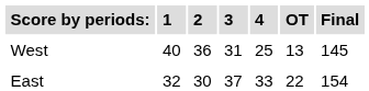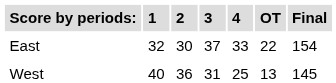 <table cellpadding=5>
 <tr bgcolor="#dddddd">
 <td><strong>Score by periods:</strong></td>
 <td><strong>1</strong></td>
 <td><strong>2</strong></td>
 <td><strong>3</strong></td>
 <td><strong>4</strong></td>
 <td><strong>OT</strong></td>
 <td><strong>Final</strong></td>
 </tr>
 <tr>
+<td>East</td>
+<td>32</td>
+<td>30</td>
+<td>37</td>
+<td>33</td>
+<td>22</td>
+<td>154</td>
+</tr>
+<tr>
 <td>West</td>
 <td>40</td>
 <td>36</td>
 <td>31</td>
 <td>25</td>
 <td>13</td>
 <td>145</td>
 </tr>
 <tr>
-<td>East</td>
-<td>32</td>
-<td>30</td>
-<td>37</td>
-<td>33</td>
-<td>22</td>
-<td>154</td>
-</tr>
-<tr>
 </tr>
 </table>
